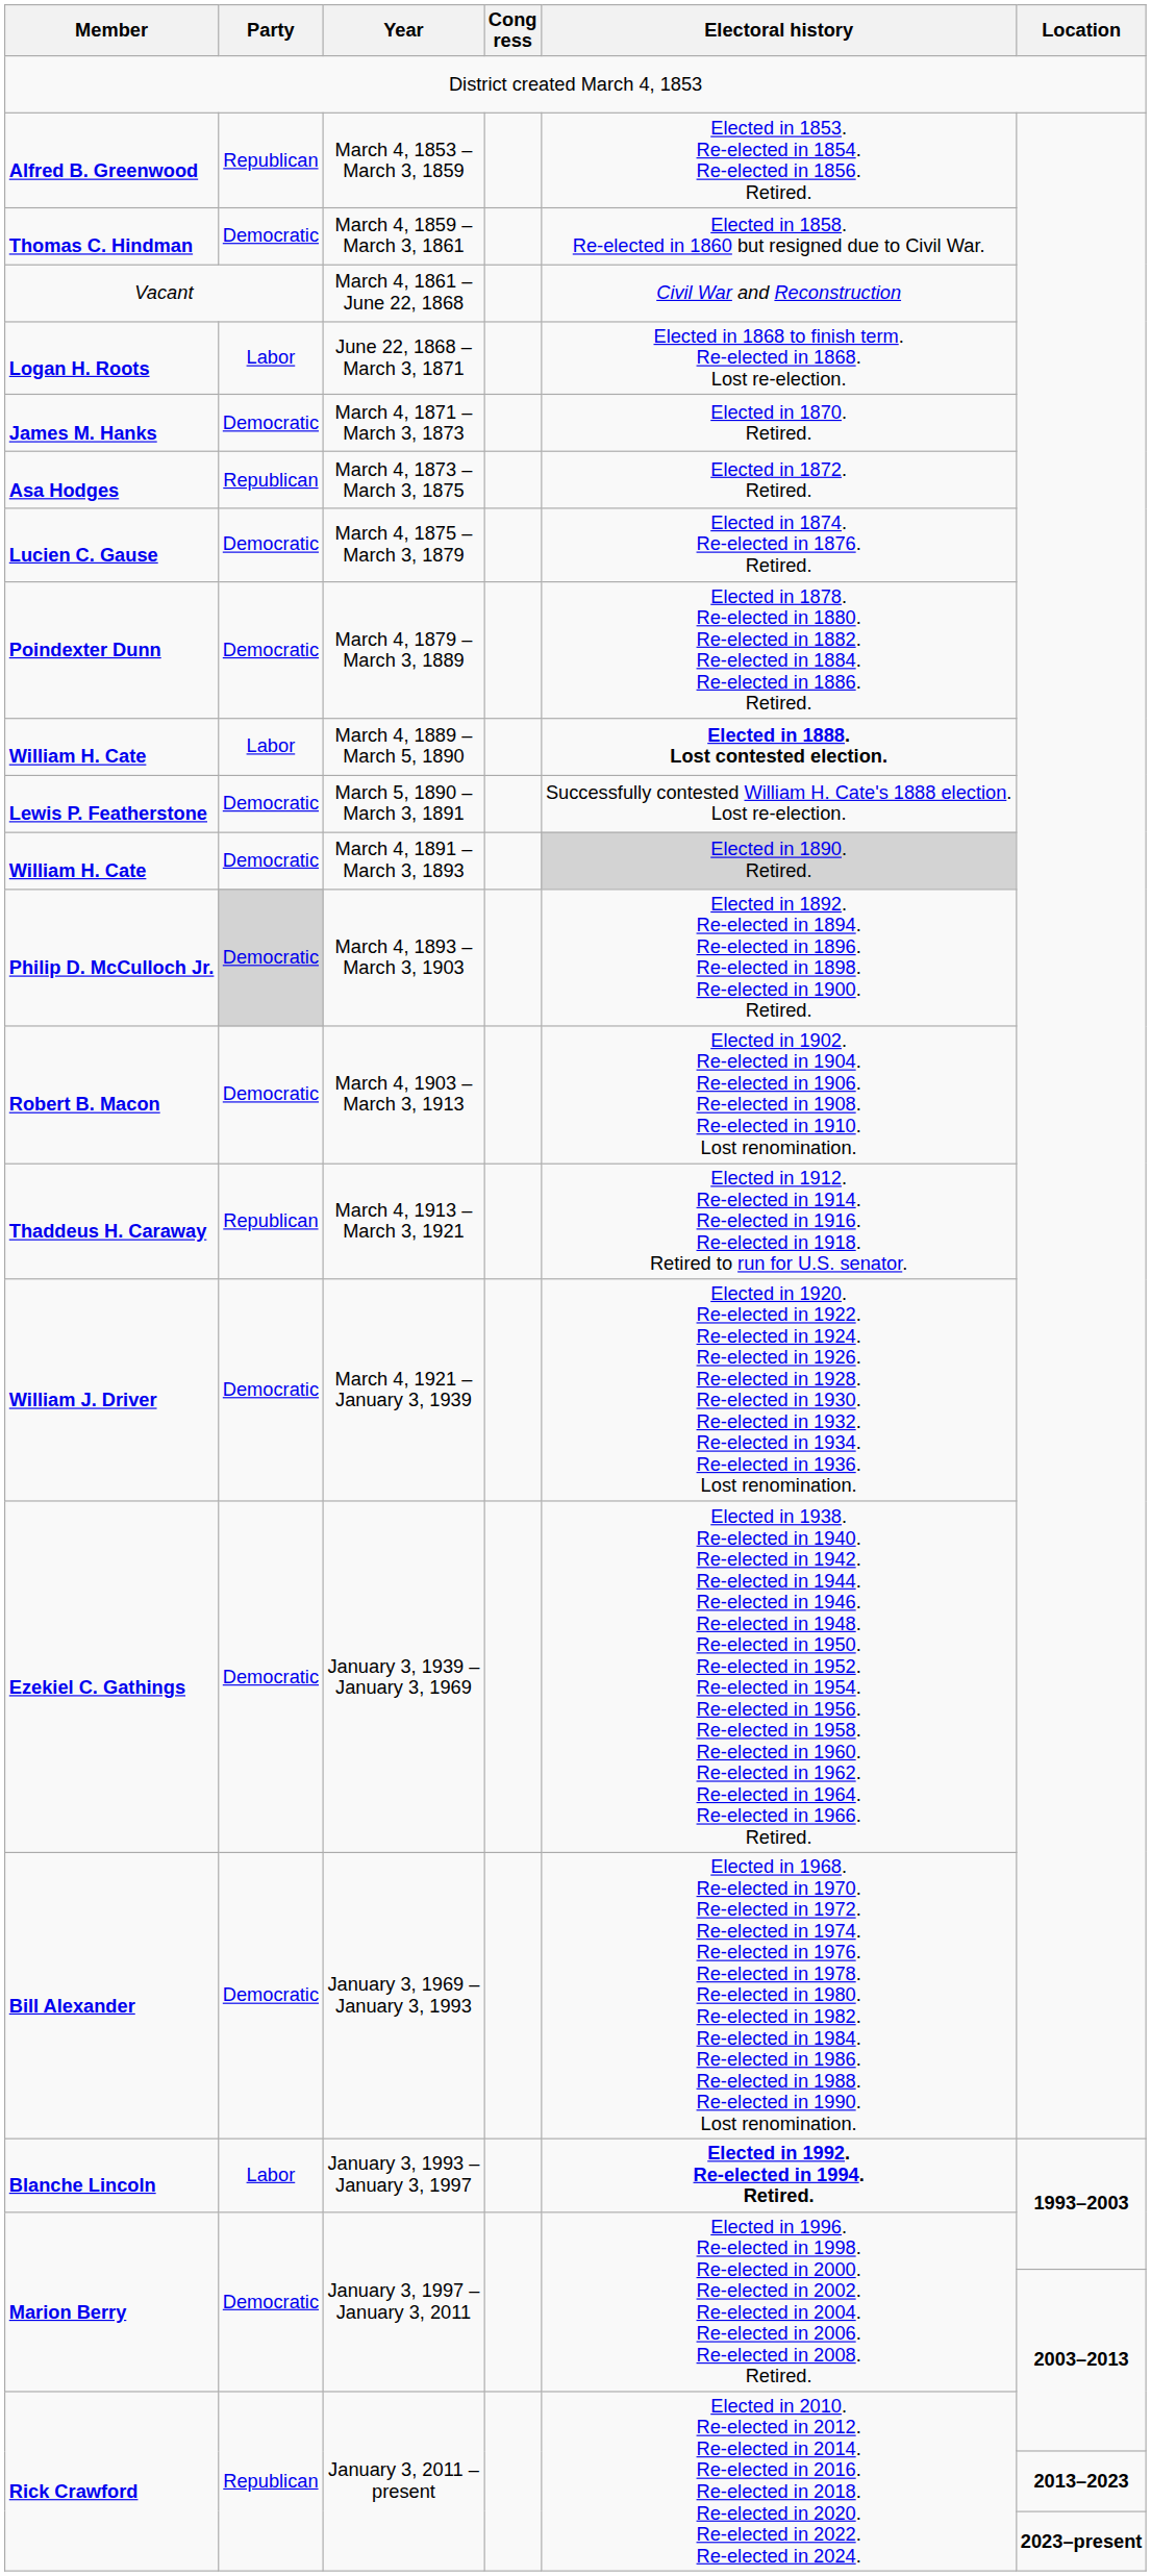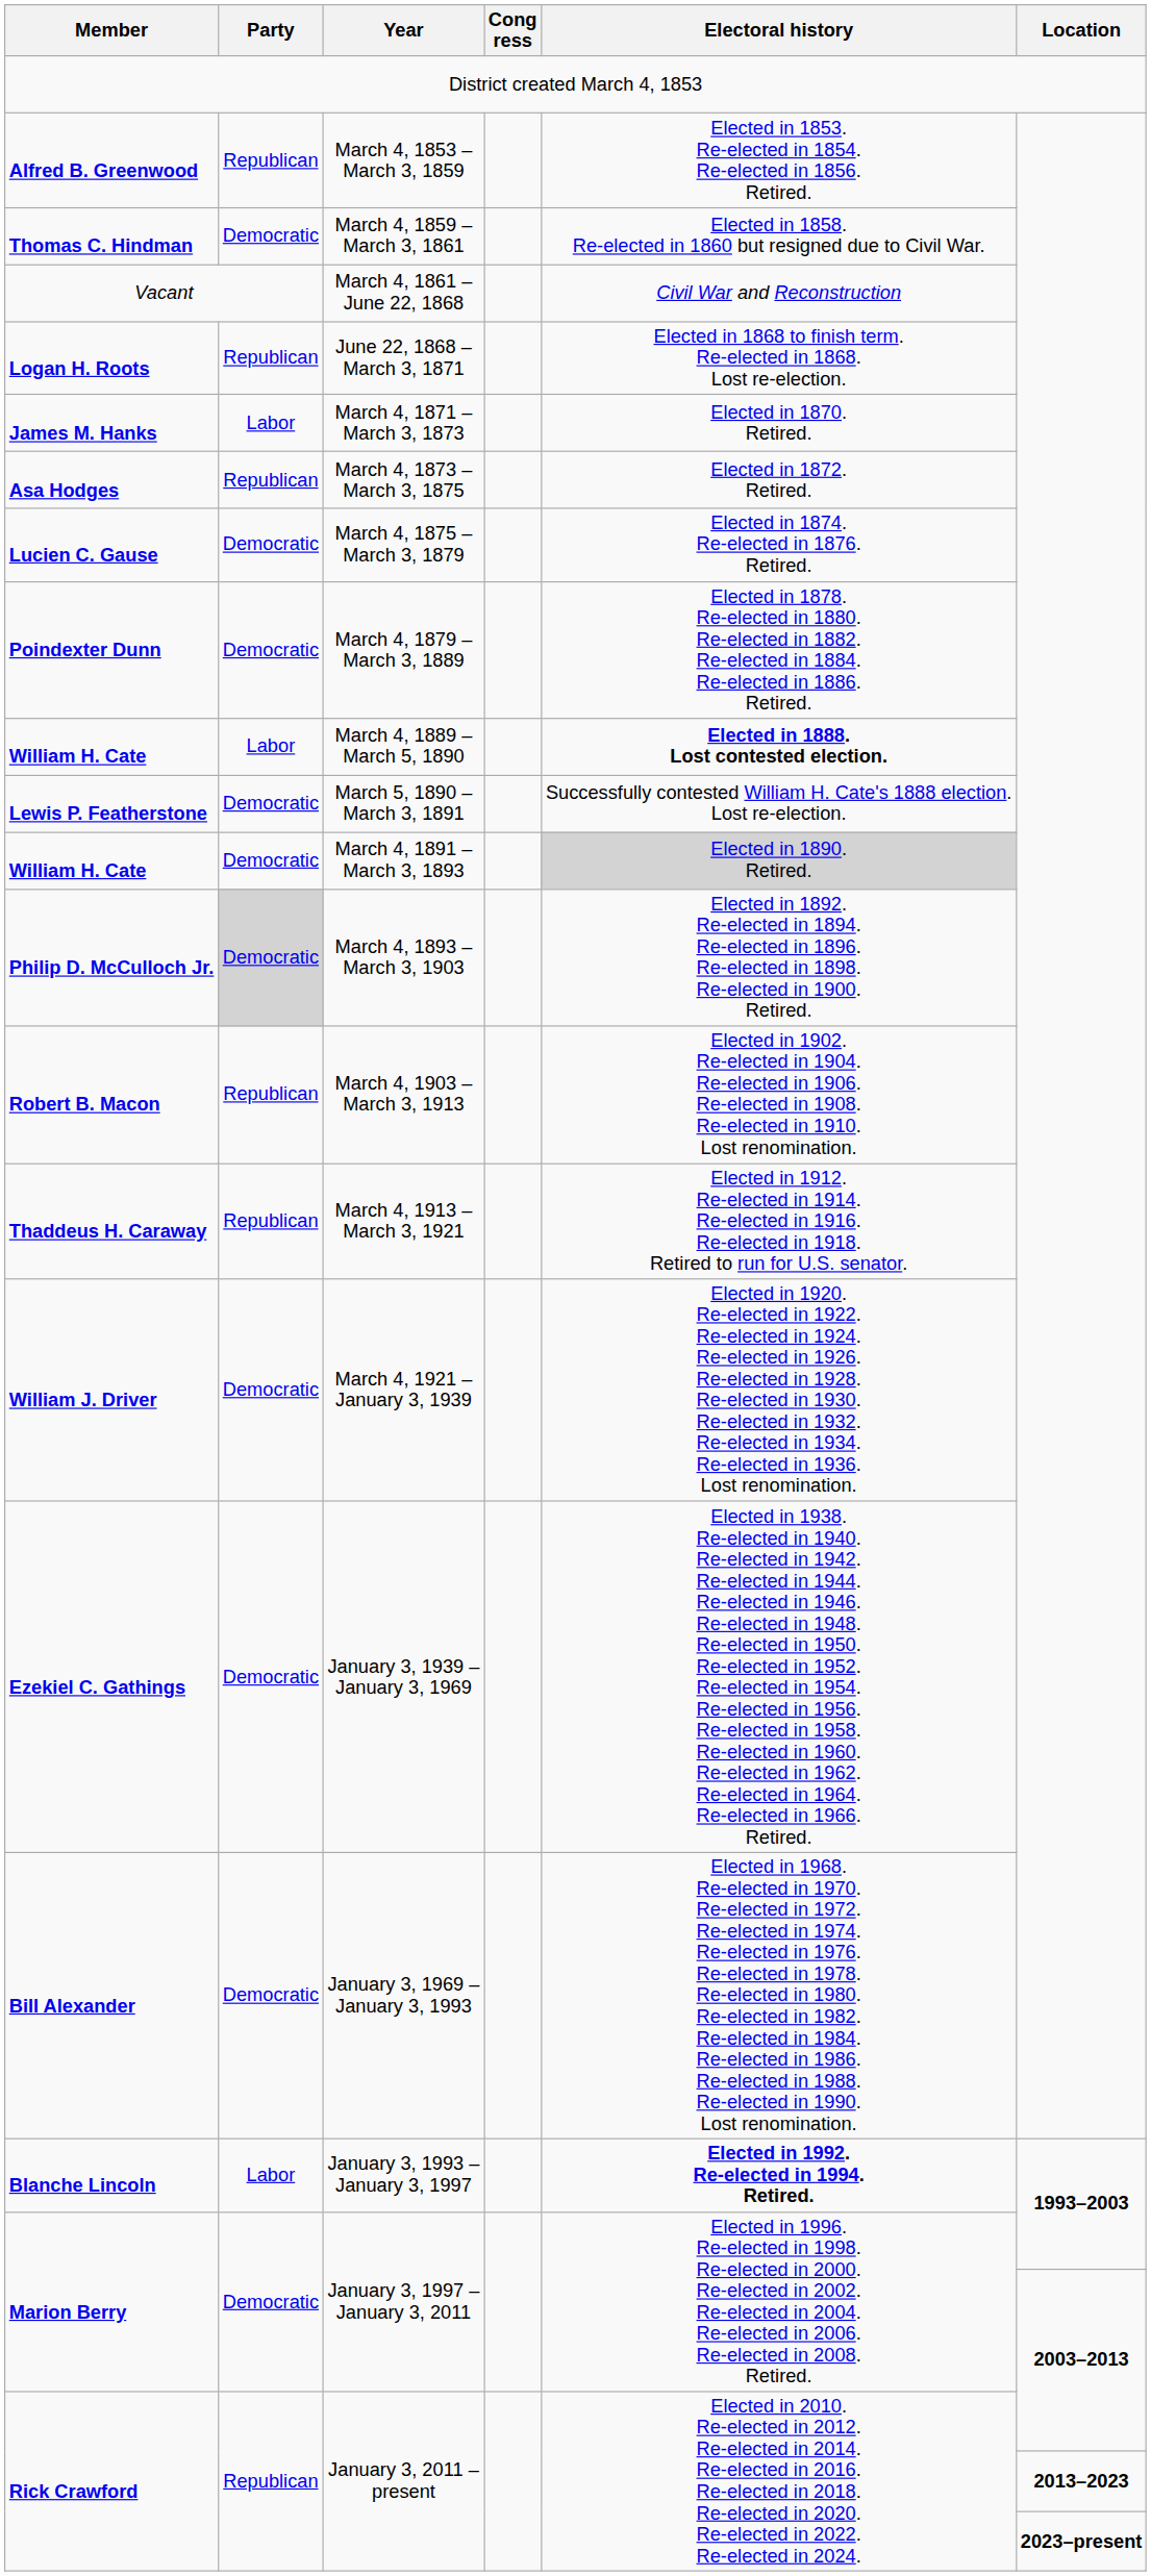 <table class=wikitable style="text-align:center">
 <tr>
 <th>Member</th>
 <th>Party</th>
 <th>Year</th>
 <th>Cong<br>ress</th>
 <th>Electoral history</th>
 <th>Location</th>
 </tr>
 <tr style="height:3em">
 <td colspan=6>District created March 4, 1853</td>
 </tr>
 <tr style="height:3em">
 <td align=left><br><strong><a href='#'>Alfred B. Greenwood</a></strong><br></td>
 <td><a href='#'>Republican</a></td>
 <td nowrap>March 4, 1853 –<br>March 3, 1859</td>
 <td></td>
 <td><a href='#'>Elected in 1853</a>.<br><a href='#'>Re-elected in 1854</a>.<br><a href='#'>Re-elected in 1856</a>.<br>Retired.</td>
 <td rowspan=17></td>
 </tr>
 <tr style="height:3em">
 <td align=left><br><strong><a href='#'>Thomas C. Hindman</a></strong><br></td>
 <td><a href='#'>Democratic</a></td>
 <td nowrap>March 4, 1859 –<br>March 3, 1861</td>
 <td></td>
 <td><a href='#'>Elected in 1858</a>.<br><a href='#'>Re-elected in 1860</a> but resigned due to Civil War.</td>
 </tr>
 <tr style="height:3em">
 <td colspan=2><em>Vacant</em></td>
 <td nowrap>March 4, 1861 –<br>June 22, 1868</td>
 <td></td>
 <td><em><a href='#'>Civil War</a> and <a href='#'>Reconstruction</a></em></td>
 </tr>
 <tr style="height:3em">
 <td align=left><br><strong><a href='#'>Logan H. Roots</a></strong><br></td>
-<td><a href='#'>Labor</a></td>
+<td><a href='#'>Republican</a></td>
 <td nowrap>June 22, 1868 –<br>March 3, 1871</td>
 <td></td>
 <td><a href='#'>Elected in 1868 to finish term</a>.<br><a href='#'>Re-elected in 1868</a>.<br>Lost re-election.</td>
 </tr>
 <tr style="height:3em">
 <td align=left><br><strong><a href='#'>James M. Hanks</a></strong><br></td>
-<td><a href='#'>Democratic</a></td>
+<td><a href='#'>Labor</a></td>
 <td nowrap>March 4, 1871 –<br>March 3, 1873</td>
 <td></td>
 <td><a href='#'>Elected in 1870</a>.<br>Retired.</td>
 </tr>
 <tr style="height:3em">
 <td align=left><br><strong><a href='#'>Asa Hodges</a></strong><br></td>
 <td><a href='#'>Republican</a></td>
 <td nowrap>March 4, 1873 –<br>March 3, 1875</td>
 <td></td>
 <td><a href='#'>Elected in 1872</a>.<br>Retired.</td>
 </tr>
 <tr style="height:3em">
 <td align=left><br><strong><a href='#'>Lucien C. Gause</a></strong><br></td>
 <td><a href='#'>Democratic</a></td>
 <td nowrap>March 4, 1875 –<br>March 3, 1879</td>
 <td></td>
 <td><a href='#'>Elected in 1874</a>.<br><a href='#'>Re-elected in 1876</a>.<br>Retired.</td>
 </tr>
 <tr style="height:3em">
 <td align=left><strong><a href='#'>Poindexter Dunn</a></strong><br></td>
 <td><a href='#'>Democratic</a></td>
 <td nowrap>March 4, 1879 –<br>March 3, 1889</td>
 <td></td>
 <td><a href='#'>Elected in 1878</a>.<br><a href='#'>Re-elected in 1880</a>.<br><a href='#'>Re-elected in 1882</a>.<br><a href='#'>Re-elected in 1884</a>.<br><a href='#'>Re-elected in 1886</a>.<br>Retired.</td>
 </tr>
 <tr style="height:3em">
 <td align=left><br> <strong><a href='#'>William H. Cate</a></strong><br></td>
 <td><a href='#'>Labor</a></td>
 <td nowrap>March 4, 1889 –<br>March 5, 1890</td>
 <td></td>
 <td><strong><a href='#'>Elected in 1888</a>.<br>Lost contested election.</strong></td>
 </tr>
 <tr style="height:3em">
 <td align=left><br> <strong><a href='#'>Lewis P. Featherstone</a></strong><br></td>
 <td><a href='#'>Democratic</a></td>
 <td nowrap>March 5, 1890 –<br>March 3, 1891</td>
 <td></td>
 <td>Successfully contested <a href='#'>William H. Cate's 1888 election</a>.<br>Lost re-election.</td>
 </tr>
 <tr style="height:3em">
 <td align=left><br> <strong><a href='#'>William H. Cate</a></strong><br></td>
 <td><a href='#'>Democratic</a></td>
 <td nowrap>March 4, 1891 –<br>March 3, 1893</td>
 <td></td>
 <td style="background: lightgrey;"><a href='#'>Elected in 1890</a>.<br>Retired.</td>
 </tr>
 <tr style="height:3em">
 <td align=left><br><strong><a href='#'>Philip D. McCulloch Jr.</a></strong><br></td>
 <td style="background: lightgrey;"><a href='#'>Democratic</a></td>
 <td nowrap>March 4, 1893 –<br>March 3, 1903</td>
 <td></td>
 <td><a href='#'>Elected in 1892</a>.<br><a href='#'>Re-elected in 1894</a>.<br><a href='#'>Re-elected in 1896</a>.<br><a href='#'>Re-elected in 1898</a>.<br><a href='#'>Re-elected in 1900</a>.<br>Retired.</td>
 </tr>
 <tr style="height:3em">
 <td align=left><br><strong><a href='#'>Robert B. Macon</a></strong><br></td>
-<td><a href='#'>Democratic</a></td>
+<td><a href='#'>Republican</a></td>
 <td nowrap>March 4, 1903 –<br>March 3, 1913</td>
 <td></td>
 <td><a href='#'>Elected in 1902</a>.<br><a href='#'>Re-elected in 1904</a>.<br><a href='#'>Re-elected in 1906</a>.<br><a href='#'>Re-elected in 1908</a>.<br><a href='#'>Re-elected in 1910</a>.<br>Lost renomination.</td>
 </tr>
 <tr style="height:3em">
 <td align=left><br><strong><a href='#'>Thaddeus H. Caraway</a></strong><br></td>
 <td><a href='#'>Republican</a></td>
 <td nowrap>March 4, 1913 –<br>March 3, 1921</td>
 <td></td>
 <td><a href='#'>Elected in 1912</a>.<br><a href='#'>Re-elected in 1914</a>.<br><a href='#'>Re-elected in 1916</a>.<br><a href='#'>Re-elected in 1918</a>.<br>Retired to <a href='#'>run for U.S. senator</a>.</td>
 </tr>
 <tr style="height:3em">
 <td align=left><br><strong><a href='#'>William J. Driver</a></strong><br></td>
 <td><a href='#'>Democratic</a></td>
 <td nowrap>March 4, 1921 –<br>January 3, 1939</td>
 <td></td>
 <td><a href='#'>Elected in 1920</a>.<br><a href='#'>Re-elected in 1922</a>.<br><a href='#'>Re-elected in 1924</a>.<br><a href='#'>Re-elected in 1926</a>.<br><a href='#'>Re-elected in 1928</a>.<br><a href='#'>Re-elected in 1930</a>.<br><a href='#'>Re-elected in 1932</a>.<br><a href='#'>Re-elected in 1934</a>.<br><a href='#'>Re-elected in 1936</a>.<br>Lost renomination.</td>
 </tr>
 <tr style="height:3em">
 <td align=left><br><strong><a href='#'>Ezekiel C. Gathings</a></strong><br></td>
 <td><a href='#'>Democratic</a></td>
 <td nowrap>January 3, 1939 –<br>January 3, 1969</td>
 <td></td>
 <td><a href='#'>Elected in 1938</a>.<br><a href='#'>Re-elected in 1940</a>.<br><a href='#'>Re-elected in 1942</a>.<br><a href='#'>Re-elected in 1944</a>.<br><a href='#'>Re-elected in 1946</a>.<br><a href='#'>Re-elected in 1948</a>.<br><a href='#'>Re-elected in 1950</a>.<br><a href='#'>Re-elected in 1952</a>.<br><a href='#'>Re-elected in 1954</a>.<br><a href='#'>Re-elected in 1956</a>.<br><a href='#'>Re-elected in 1958</a>.<br><a href='#'>Re-elected in 1960</a>.<br><a href='#'>Re-elected in 1962</a>.<br><a href='#'>Re-elected in 1964</a>.<br><a href='#'>Re-elected in 1966</a>.<br>Retired.</td>
 </tr>
 <tr style="height:3em">
 <td align=left><br><strong><a href='#'>Bill Alexander</a></strong><br></td>
 <td><a href='#'>Democratic</a></td>
 <td nowrap>January 3, 1969 –<br>January 3, 1993</td>
 <td></td>
 <td><a href='#'>Elected in 1968</a>.<br><a href='#'>Re-elected in 1970</a>.<br><a href='#'>Re-elected in 1972</a>.<br><a href='#'>Re-elected in 1974</a>.<br><a href='#'>Re-elected in 1976</a>.<br><a href='#'>Re-elected in 1978</a>.<br><a href='#'>Re-elected in 1980</a>.<br><a href='#'>Re-elected in 1982</a>.<br><a href='#'>Re-elected in 1984</a>.<br><a href='#'>Re-elected in 1986</a>.<br><a href='#'>Re-elected in 1988</a>.<br><a href='#'>Re-elected in 1990</a>.<br>Lost renomination.</td>
 </tr>
 <tr style="height:3em">
 <td align=left><br><strong><a href='#'>Blanche Lincoln</a></strong><br></td>
 <td><a href='#'>Labor</a></td>
 <td nowrap>January 3, 1993 –<br>January 3, 1997</td>
 <td></td>
 <td><strong><a href='#'>Elected in 1992</a>.<br><a href='#'>Re-elected in 1994</a>.<br>Retired.</strong></td>
 <td rowspan=2><strong>1993–2003</strong><br></td>
 </tr>
 <tr style="height:3em">
 <td rowspan=2 align=left><br><strong><a href='#'>Marion Berry</a></strong><br></td>
 <td rowspan=2 ><a href='#'>Democratic</a></td>
 <td rowspan=2 nowrap>January 3, 1997 –<br>January 3, 2011</td>
 <td rowspan=2></td>
 <td rowspan=2><a href='#'>Elected in 1996</a>.<br><a href='#'>Re-elected in 1998</a>.<br><a href='#'>Re-elected in 2000</a>.<br><a href='#'>Re-elected in 2002</a>.<br><a href='#'>Re-elected in 2004</a>.<br><a href='#'>Re-elected in 2006</a>.<br><a href='#'>Re-elected in 2008</a>.<br>Retired.</td>
 </tr>
 <tr style="height:3em">
 <td rowspan=2><strong>2003–2013</strong><br></td>
 </tr>
 <tr style="height:3em">
 <td rowspan=3 align=left><br><strong><a href='#'>Rick Crawford</a></strong><br></td>
 <td rowspan=3 ><a href='#'>Republican</a></td>
 <td rowspan=3 nowrap>January 3, 2011 –<br>present</td>
 <td rowspan=3></td>
 <td rowspan=3><a href='#'>Elected in 2010</a>.<br><a href='#'>Re-elected in 2012</a>.<br><a href='#'>Re-elected in 2014</a>.<br><a href='#'>Re-elected in 2016</a>.<br><a href='#'>Re-elected in 2018</a>.<br><a href='#'>Re-elected in 2020</a>.<br><a href='#'>Re-elected in 2022</a>.<br><a href='#'>Re-elected in 2024</a>.</td>
 </tr>
 <tr style="height:3em">
 <td><strong>2013–2023</strong><br></td>
 </tr>
 <tr style="height:3em">
 <td><strong>2023–present</strong><br></td>
 </tr>
 </table>
